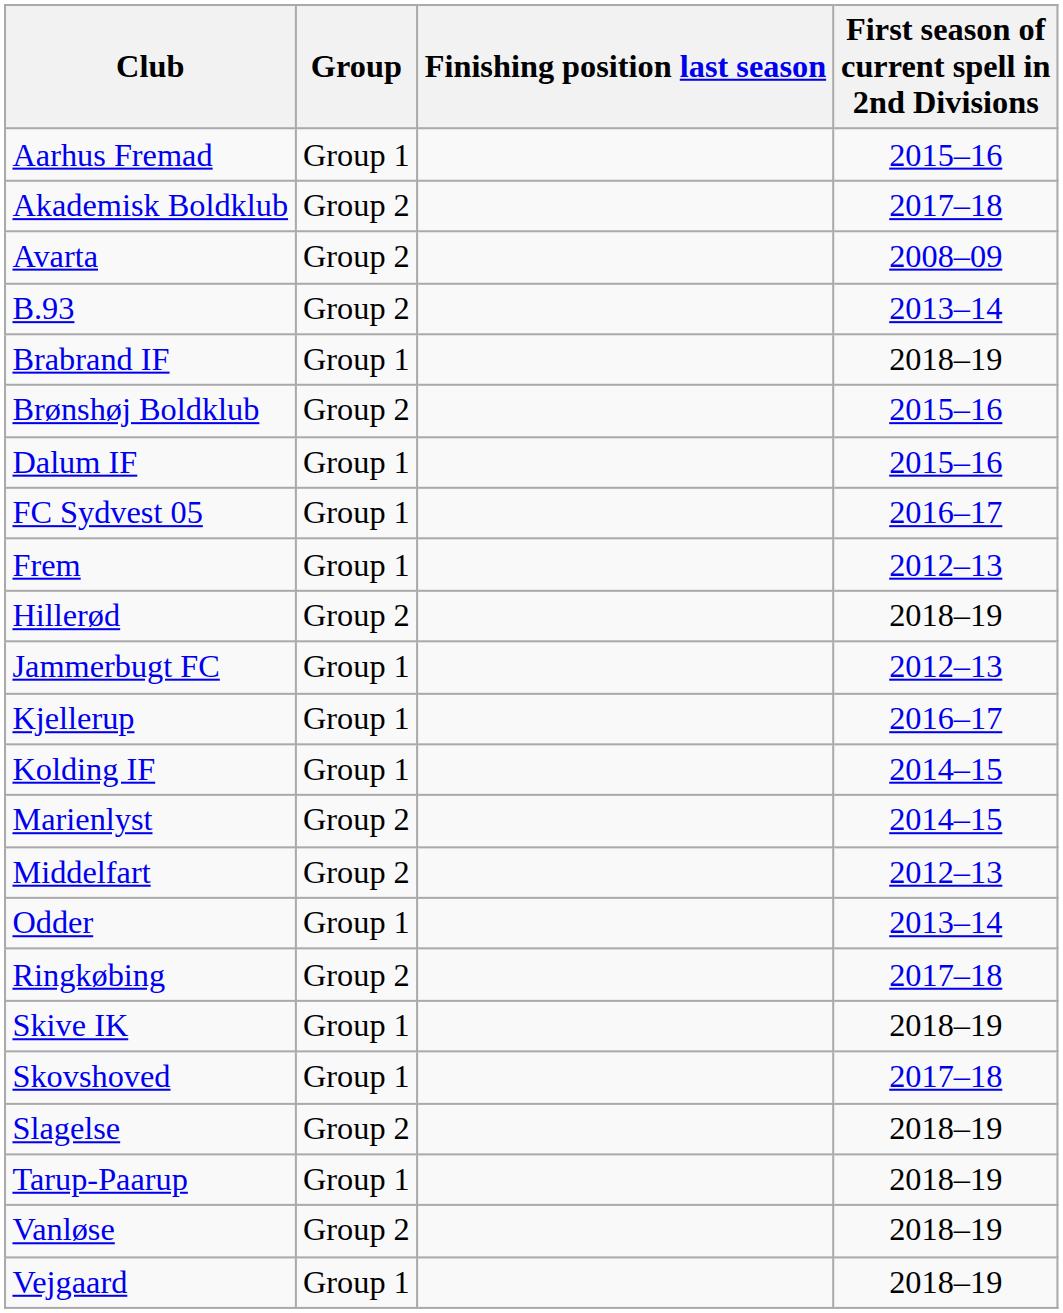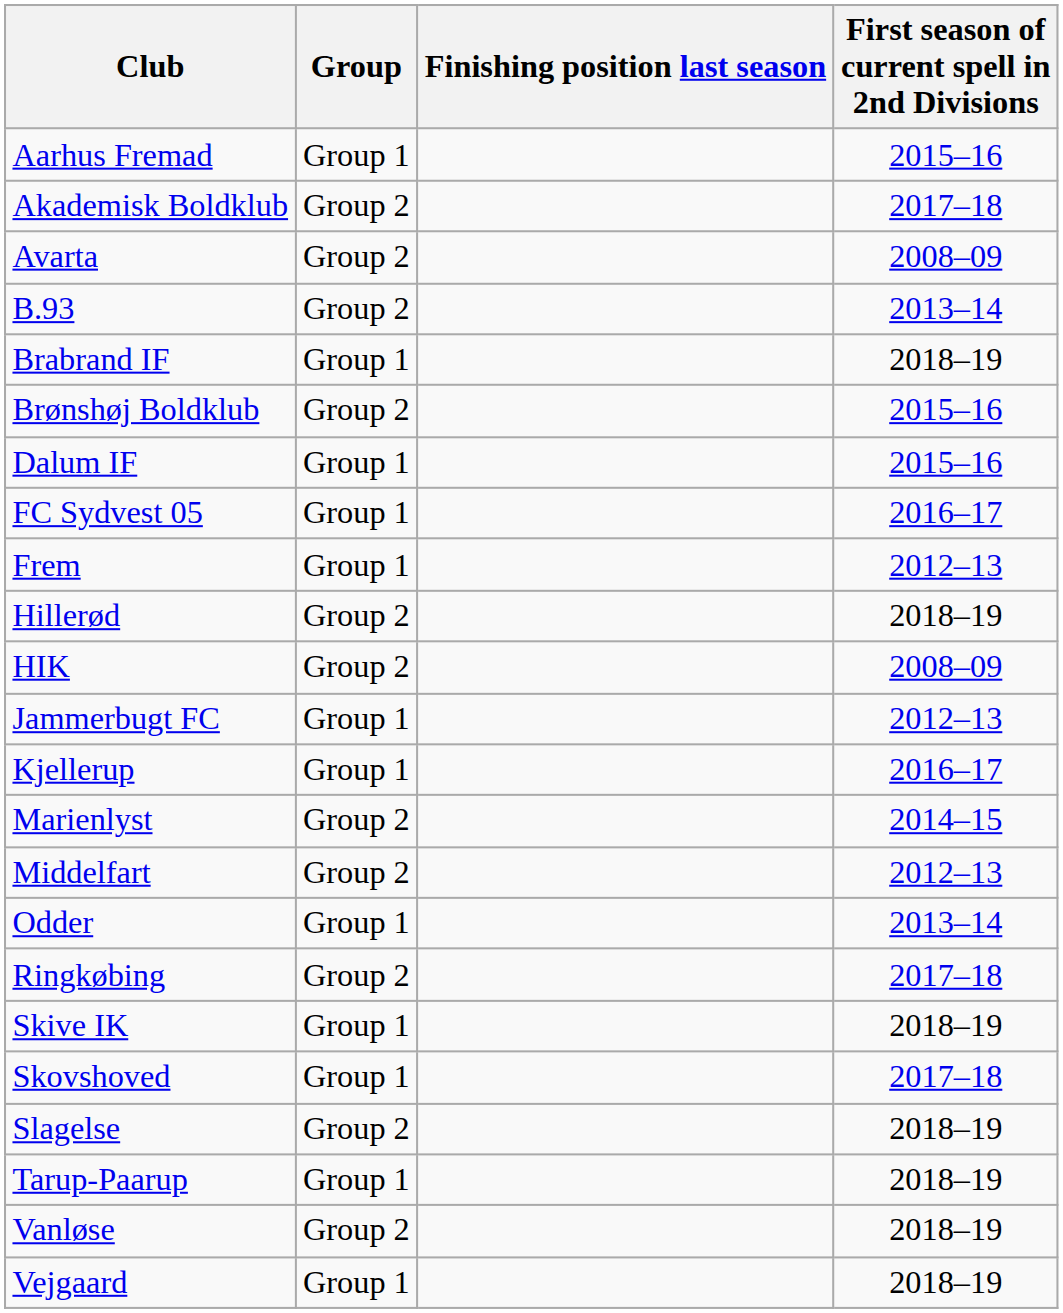 <table class="wikitable sortable" style="text-align:center;">
 <tr>
 <th>Club</th>
 <th>Group</th>
 <th>Finishing position <a href='#'>last season</a></th>
 <th>First season of<br>current spell in<br>2nd Divisions</th>
 </tr>
 <tr>
 <td style="text-align:left;"><a href='#'>Aarhus Fremad</a></td>
 <td>Group 1</td>
 <td></td>
 <td><a href='#'>2015–16</a></td>
 </tr>
 <tr>
 <td style="text-align:left;"><a href='#'>Akademisk Boldklub</a></td>
 <td>Group 2</td>
 <td></td>
 <td><a href='#'>2017–18</a></td>
 </tr>
 <tr>
 <td style="text-align:left;"><a href='#'>Avarta</a></td>
 <td>Group 2</td>
 <td></td>
 <td><a href='#'>2008–09</a></td>
 </tr>
 <tr>
 <td style="text-align:left;"><a href='#'>B.93</a></td>
 <td>Group 2</td>
 <td></td>
 <td><a href='#'>2013–14</a></td>
 </tr>
 <tr>
 <td style="text-align:left;"><a href='#'>Brabrand IF</a></td>
 <td>Group 1</td>
 <td></td>
 <td>2018–19</td>
 </tr>
 <tr>
 <td style="text-align:left;"><a href='#'>Brønshøj Boldklub</a></td>
 <td>Group 2</td>
 <td></td>
 <td><a href='#'>2015–16</a></td>
 </tr>
 <tr>
 <td style="text-align:left;"><a href='#'>Dalum IF</a></td>
 <td>Group 1</td>
 <td></td>
 <td><a href='#'>2015–16</a></td>
 </tr>
 <tr>
 <td style="text-align:left;"><a href='#'>FC Sydvest 05</a></td>
 <td>Group 1</td>
 <td></td>
 <td><a href='#'>2016–17</a></td>
 </tr>
 <tr>
 <td style="text-align:left;"><a href='#'>Frem</a></td>
 <td>Group 1</td>
 <td></td>
 <td><a href='#'>2012–13</a></td>
 </tr>
 <tr>
 <td style="text-align:left;"><a href='#'>Hillerød</a></td>
 <td>Group 2</td>
 <td></td>
 <td>2018–19</td>
 </tr>
 <tr>
+<td style="text-align:left;"><a href='#'>HIK</a></td>
+<td>Group 2</td>
+<td></td>
+<td><a href='#'>2008–09</a></td>
+</tr>
+<tr>
 <td style="text-align:left;"><a href='#'>Jammerbugt FC</a></td>
 <td>Group 1</td>
 <td></td>
 <td><a href='#'>2012–13</a></td>
 </tr>
 <tr>
 <td style="text-align:left;"><a href='#'>Kjellerup</a></td>
 <td>Group 1</td>
 <td></td>
 <td><a href='#'>2016–17</a></td>
-</tr>
-<tr>
-<td style="text-align:left;"><a href='#'>Kolding IF</a></td>
-<td>Group 1</td>
-<td></td>
-<td><a href='#'>2014–15</a></td>
 </tr>
 <tr>
 <td style="text-align:left;"><a href='#'>Marienlyst</a></td>
 <td>Group 2</td>
 <td></td>
 <td><a href='#'>2014–15</a></td>
 </tr>
 <tr>
 <td style="text-align:left;"><a href='#'>Middelfart</a></td>
 <td>Group 2</td>
 <td></td>
 <td><a href='#'>2012–13</a></td>
 </tr>
 <tr>
 <td style="text-align:left;"><a href='#'>Odder</a></td>
 <td>Group 1</td>
 <td></td>
 <td><a href='#'>2013–14</a></td>
 </tr>
 <tr>
 <td style="text-align:left;"><a href='#'>Ringkøbing</a></td>
 <td>Group 2</td>
 <td></td>
 <td><a href='#'>2017–18</a></td>
 </tr>
 <tr>
 <td style="text-align:left;"><a href='#'>Skive IK</a></td>
 <td>Group 1</td>
 <td></td>
 <td>2018–19</td>
 </tr>
 <tr>
 <td style="text-align:left;"><a href='#'>Skovshoved</a></td>
 <td>Group 1</td>
 <td></td>
 <td><a href='#'>2017–18</a></td>
 </tr>
 <tr>
 <td style="text-align:left;"><a href='#'>Slagelse</a></td>
 <td>Group 2</td>
 <td></td>
 <td>2018–19</td>
 </tr>
 <tr>
 <td style="text-align:left;"><a href='#'>Tarup-Paarup</a></td>
 <td>Group 1</td>
 <td></td>
 <td>2018–19</td>
 </tr>
 <tr>
 <td style="text-align:left;"><a href='#'>Vanløse</a></td>
 <td>Group 2</td>
 <td></td>
 <td>2018–19</td>
 </tr>
 <tr>
 <td style="text-align:left;"><a href='#'>Vejgaard</a></td>
 <td>Group 1</td>
 <td></td>
 <td>2018–19</td>
 </tr>
 </table>
